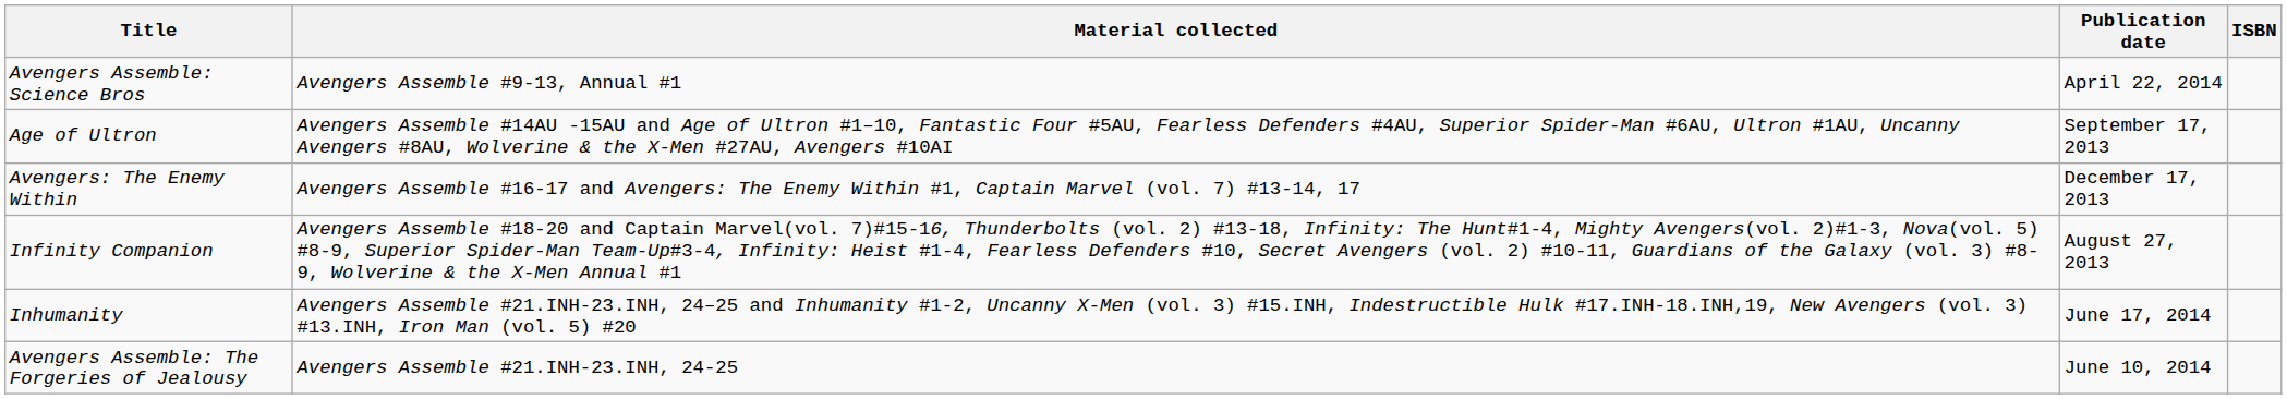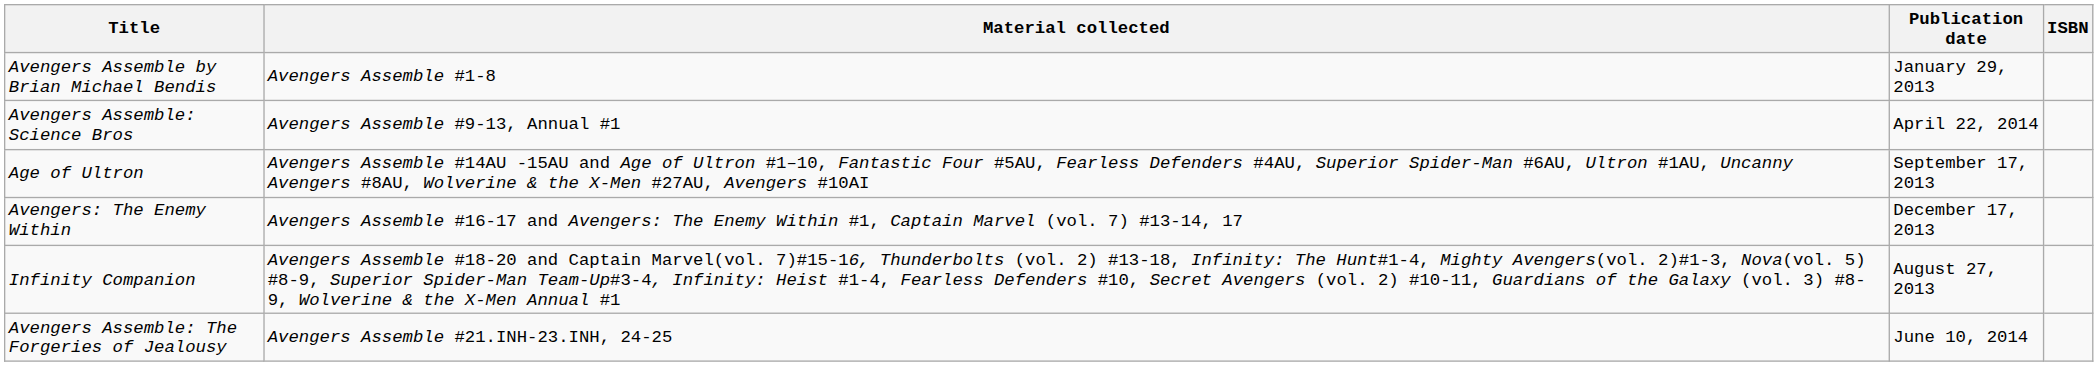 <table class="wikitable">
 <tr>
 <th>Title</th>
 <th>Material collected</th>
 <th>Publication date</th>
 <th>ISBN</th>
+</tr>
+<tr>
+<td><em>Avengers Assemble by Brian Michael Bendis</em></td>
+<td><em>Avengers Assemble</em> #1-8</td>
+<td>January 29, 2013</td>
+<td></td>
 </tr>
 <tr>
 <td><em>Avengers Assemble: Science Bros</em></td>
 <td><em>Avengers Assemble</em> #9-13, Annual #1</td>
 <td>April 22, 2014</td>
 <td></td>
 </tr>
 <tr>
 <td><em>Age of Ultron</em></td>
 <td><em>Avengers Assemble</em> #14AU -15AU and <em>Age of Ultron</em> #1–10, <em>Fantastic Four</em> #5AU, <em>Fearless Defenders</em> #4AU, <em>Superior Spider-Man</em> #6AU, <em>Ultron</em> #1AU, <em>Uncanny Avengers</em> #8AU, <em>Wolverine & the X-Men</em> #27AU, <em>Avengers</em> #10AI</td>
 <td>September 17, 2013</td>
 <td></td>
 </tr>
 <tr>
 <td><em>Avengers: The Enemy Within</em></td>
 <td><em>Avengers Assemble</em> #16-17 and <em>Avengers: The Enemy Within</em> #1, <em>Captain Marvel</em> (vol. 7) #13-14, 17</td>
 <td>December 17, 2013</td>
 <td></td>
 </tr>
 <tr>
 <td><em>Infinity Companion</em></td>
 <td><em>Avengers Assemble</em> #18-20 and Captain Marvel(vol. 7)#15-1<em>6, Thunderbolts</em> (vol. 2) #13-18,<em>  Infinity: The Hunt</em>#1-4,<em> Mighty Avengers</em>(vol. 2)#1-3,<em> Nova</em>(vol. 5) #8-9,<em> Superior Spider-Man Team-Up</em>#3-4<em>, Infinity: Heist</em> #1-4,<em> Fearless Defenders</em> #10, <em>Secret Avengers</em> (vol. 2) #10-11, <em>Guardians of the Galaxy</em> (vol. 3) #8-9, <em>Wolverine & the X-Men Annual</em> #1</td>
 <td>August 27, 2013</td>
 <td></td>
 </tr>
 <tr>
-<td><em>Inhumanity</em></td>
-<td><em>Avengers Assemble</em> #21.INH-23.INH, 24–25 and <em>Inhumanity</em> #1-2, <em>Uncanny X-Men</em> (vol. 3) #15.INH, <em>Indestructible Hulk</em> #17.INH-18.INH,19, <em>New Avengers</em> (vol. 3) #13.INH, <em>Iron Man</em> (vol. 5) #20</td>
-<td>June 17, 2014</td>
-<td></td>
-</tr>
-<tr>
 <td><em>Avengers Assemble: The Forgeries of Jealousy</em></td>
 <td><em>Avengers Assemble</em> #21.INH-23.INH, 24-25</td>
 <td>June 10, 2014</td>
 <td></td>
 </tr>
 </table>
